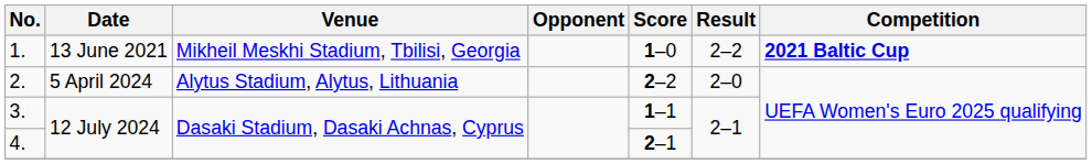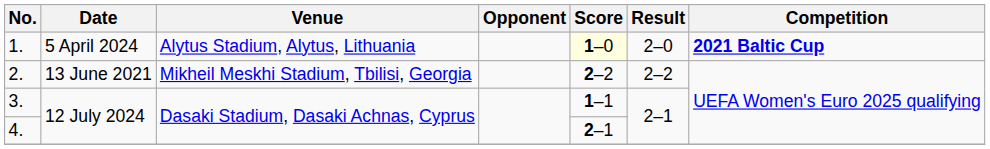 <table class="wikitable">
 <tr>
 <th>No.</th>
 <th>Date</th>
 <th>Venue</th>
 <th>Opponent</th>
 <th>Score</th>
 <th>Result</th>
 <th>Competition</th>
 </tr>
 <tr>
 <td>1.</td>
-<td>13 June 2021</td>
-<td><a href='#'>Mikheil Meskhi Stadium</a>, <a href='#'>Tbilisi</a>, <a href='#'>Georgia</a></td>
+<td>5 April 2024</td>
+<td><a href='#'>Alytus Stadium</a>, <a href='#'>Alytus</a>, <a href='#'>Lithuania</a></td>
 <td></td>
-<td align=center><strong>1</strong>–0</td>
-<td align=center>2–2</td>
+<td align=center style="background: lightyellow;"><strong>1</strong>–0</td>
+<td align=center>2–0</td>
 <td><strong><a href='#'>2021 Baltic Cup</a></strong></td>
 </tr>
 <tr>
 <td>2.</td>
-<td>5 April 2024</td>
-<td><a href='#'>Alytus Stadium</a>, <a href='#'>Alytus</a>, <a href='#'>Lithuania</a></td>
+<td>13 June 2021</td>
+<td><a href='#'>Mikheil Meskhi Stadium</a>, <a href='#'>Tbilisi</a>, <a href='#'>Georgia</a></td>
 <td></td>
 <td align=center><strong>2</strong>–2</td>
-<td align=center>2–0</td>
+<td align=center>2–2</td>
 <td rowspan=3><a href='#'>UEFA Women's Euro 2025 qualifying</a></td>
 </tr>
 <tr>
 <td>3.</td>
 <td rowspan=2>12 July 2024</td>
 <td rowspan=2><a href='#'>Dasaki Stadium</a>, <a href='#'>Dasaki Achnas</a>, <a href='#'>Cyprus</a></td>
 <td rowspan=2></td>
 <td align=center><strong>1</strong>–1</td>
 <td rowspan=2 align=center>2–1</td>
 </tr>
 <tr>
 <td>4.</td>
 <td align=center><strong>2</strong>–1</td>
 </tr>
 <tr>
 </tr>
 </table>
